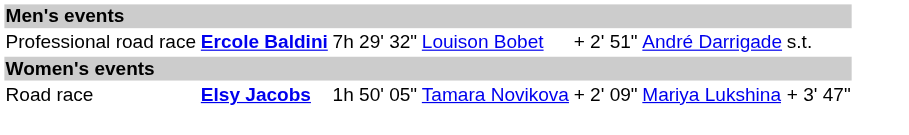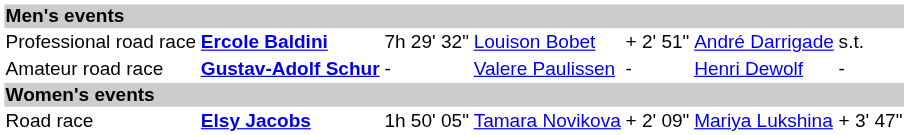 <table>
 <tr bgcolor="#cccccc">
 <td colspan=7><strong>Men's events</strong></td>
 </tr>
 <tr>
 <td>Professional road race<br></td>
 <td><strong><a href='#'>Ercole Baldini</a></strong><br><small></small></td>
 <td>7h 29' 32"</td>
 <td><a href='#'>Louison Bobet</a><br><small></small></td>
 <td>+ 2' 51"</td>
 <td><a href='#'>André Darrigade</a><br><small></small></td>
 <td>s.t.</td>
+</tr>
+<tr>
+<td>Amateur road race</td>
+<td><strong><a href='#'>Gustav-Adolf Schur</a></strong><br><small></small></td>
+<td>-</td>
+<td><a href='#'>Valere Paulissen</a><br><small></small></td>
+<td>-</td>
+<td><a href='#'>Henri Dewolf</a><br><small></small></td>
+<td>-</td>
 </tr>
 <tr bgcolor="#cccccc">
 <td colspan=7><strong>Women's events</strong></td>
 </tr>
 <tr>
 <td>Road race</td>
 <td><strong><a href='#'>Elsy Jacobs</a></strong><br><small></small></td>
 <td>1h 50' 05"</td>
 <td><a href='#'>Tamara Novikova</a><br><small></small></td>
 <td>+ 2' 09"</td>
 <td><a href='#'>Mariya Lukshina</a><br><small></small></td>
 <td>+ 3' 47"</td>
 </tr>
 </table>
